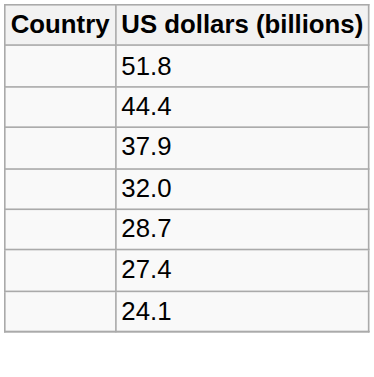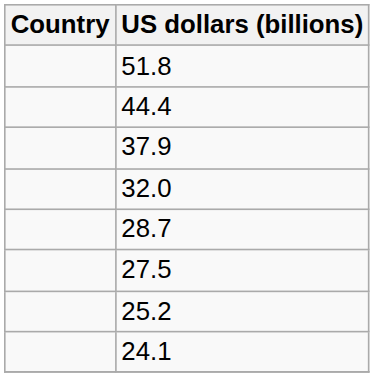 <table class="wikitable sortable">
 <tr>
 <th>Country</th>
 <th>US dollars (billions)</th>
 </tr>
 <tr>
 <td></td>
 <td>51.8</td>
 </tr>
 <tr>
 <td></td>
 <td>44.4</td>
 </tr>
 <tr>
 <td></td>
 <td>37.9</td>
 </tr>
 <tr>
 <td></td>
 <td>32.0</td>
 </tr>
 <tr>
 <td></td>
 <td>28.7</td>
 </tr>
 <tr>
 <td></td>
-<td>27.4</td>
+<td>27.5</td>
+</tr>
+<tr>
+<td></td>
+<td>25.2</td>
 </tr>
 <tr>
 <td></td>
 <td>24.1</td>
 </tr>
 <tr>
 </tr>
 </table>
